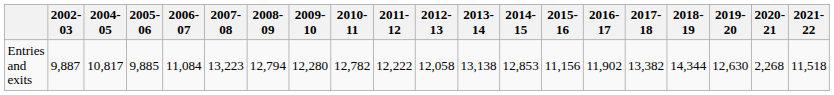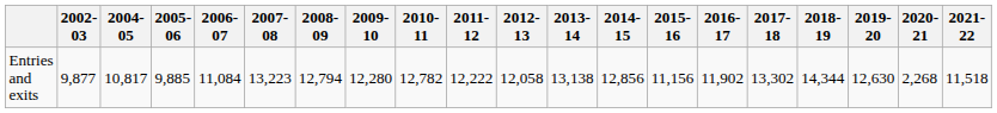 <table class="wikitable">
 <tr>
 <th></th>
 <th>2002-03</th>
 <th>2004-05</th>
 <th>2005-06</th>
 <th>2006-07</th>
 <th>2007-08</th>
 <th>2008-09</th>
 <th>2009-10</th>
 <th>2010-11</th>
 <th>2011-12</th>
 <th>2012-13</th>
 <th>2013-14</th>
 <th>2014-15</th>
 <th>2015-16</th>
 <th>2016-17</th>
 <th>2017-18</th>
 <th>2018-19</th>
 <th>2019-20</th>
 <th>2020-21</th>
 <th>2021-22</th>
 </tr>
 <tr>
 <td>Entries and exits</td>
-<td>9,887</td>
+<td>9,877</td>
 <td>10,817</td>
 <td>9,885</td>
 <td>11,084</td>
 <td>13,223</td>
 <td>12,794</td>
 <td>12,280</td>
 <td>12,782</td>
 <td>12,222</td>
 <td>12,058</td>
 <td>13,138</td>
-<td>12,853</td>
+<td>12,856</td>
 <td>11,156</td>
 <td>11,902</td>
-<td>13,382</td>
+<td>13,302</td>
 <td>14,344</td>
 <td>12,630</td>
 <td>2,268</td>
 <td>11,518</td>
 </tr>
 </table>
